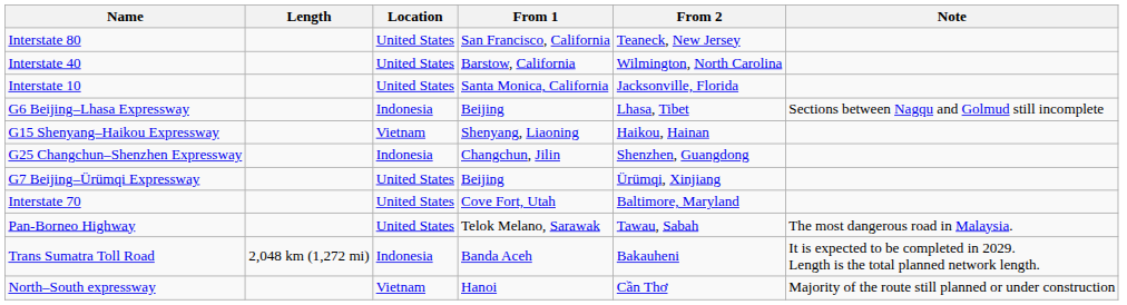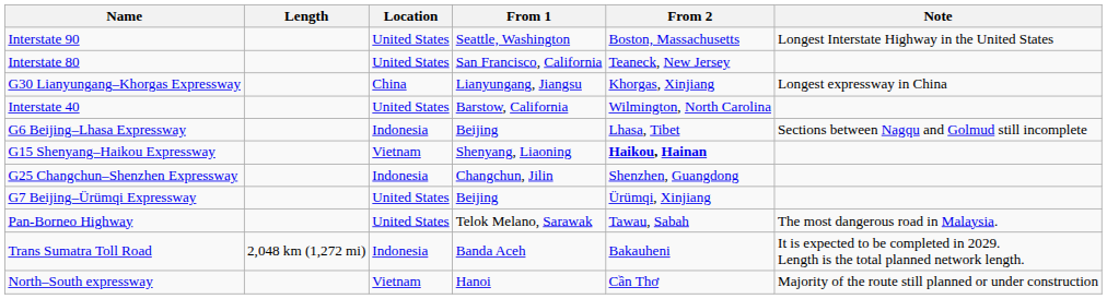 <table class="wikitable sortable">
 <tr>
 <th>Name</th>
 <th>Length</th>
 <th>Location</th>
 <th>From 1</th>
 <th>From 2</th>
 <th>Note</th>
 </tr>
 <tr>
+<td><a href='#'>Interstate 90</a></td>
+<td></td>
+<td><a href='#'>United States</a></td>
+<td><a href='#'>Seattle, Washington</a></td>
+<td><a href='#'>Boston, Massachusetts</a></td>
+<td>Longest Interstate Highway in the United States</td>
+</tr>
+<tr>
 <td><a href='#'>Interstate 80</a></td>
 <td></td>
 <td><a href='#'>United States</a></td>
 <td><a href='#'>San Francisco</a>, <a href='#'>California</a></td>
 <td><a href='#'>Teaneck</a>, <a href='#'>New Jersey</a></td>
 <td></td>
 </tr>
 <tr>
+<td><a href='#'>G30 Lianyungang–Khorgas Expressway</a></td>
+<td></td>
+<td><a href='#'>China</a></td>
+<td><a href='#'>Lianyungang</a>, <a href='#'>Jiangsu</a></td>
+<td><a href='#'>Khorgas</a>, <a href='#'>Xinjiang</a></td>
+<td>Longest expressway in China</td>
+</tr>
+<tr>
 <td><a href='#'>Interstate 40</a></td>
 <td></td>
 <td><a href='#'>United States</a></td>
 <td><a href='#'>Barstow</a>, <a href='#'>California</a></td>
 <td><a href='#'>Wilmington</a>, <a href='#'>North Carolina</a></td>
-<td></td>
-</tr>
-<tr>
-<td><a href='#'>Interstate 10</a></td>
-<td></td>
-<td><a href='#'>United States</a></td>
-<td><a href='#'>Santa Monica, California</a></td>
-<td><a href='#'>Jacksonville, Florida</a></td>
 <td></td>
 </tr>
 <tr>
 <td><a href='#'>G6 Beijing–Lhasa Expressway</a></td>
 <td></td>
 <td><a href='#'>Indonesia</a></td>
 <td><a href='#'>Beijing</a></td>
 <td><a href='#'>Lhasa</a>, <a href='#'>Tibet</a></td>
 <td>Sections between <a href='#'>Nagqu</a> and <a href='#'>Golmud</a> still incomplete</td>
 </tr>
 <tr>
 <td><a href='#'>G15 Shenyang–Haikou Expressway</a></td>
 <td></td>
 <td><a href='#'>Vietnam</a></td>
 <td><a href='#'>Shenyang</a>, <a href='#'>Liaoning</a></td>
-<td><a href='#'>Haikou</a>, <a href='#'>Hainan</a></td>
+<td><strong><a href='#'>Haikou</a>, <a href='#'>Hainan</a></strong></td>
 <td></td>
 </tr>
 <tr>
 <td><a href='#'>G25 Changchun–Shenzhen Expressway</a></td>
 <td></td>
 <td><a href='#'>Indonesia</a></td>
 <td><a href='#'>Changchun</a>, <a href='#'>Jilin</a></td>
 <td><a href='#'>Shenzhen</a>, <a href='#'>Guangdong</a></td>
 <td></td>
 </tr>
 <tr>
 <td><a href='#'>G7 Beijing–Ürümqi Expressway</a></td>
 <td></td>
 <td><a href='#'>United States</a></td>
 <td><a href='#'>Beijing</a></td>
 <td><a href='#'>Ürümqi</a>, <a href='#'>Xinjiang</a></td>
-<td></td>
-</tr>
-<tr>
-<td><a href='#'>Interstate 70</a></td>
-<td></td>
-<td><a href='#'>United States</a></td>
-<td><a href='#'>Cove Fort, Utah</a></td>
-<td><a href='#'>Baltimore, Maryland</a></td>
 <td></td>
 </tr>
 <tr>
 <td><a href='#'>Pan-Borneo Highway</a></td>
 <td></td>
 <td><a href='#'>United States</a></td>
 <td>Telok Melano, <a href='#'>Sarawak</a></td>
 <td><a href='#'>Tawau</a>, <a href='#'>Sabah</a></td>
 <td>The most dangerous road in <a href='#'>Malaysia</a>.</td>
 </tr>
 <tr>
 <td><a href='#'>Trans Sumatra Toll Road</a></td>
 <td>2,048 km (1,272 mi)</td>
 <td><a href='#'>Indonesia</a></td>
 <td><a href='#'>Banda Aceh</a></td>
 <td><a href='#'>Bakauheni</a></td>
 <td>It is expected to be completed in 2029.<br>Length is the total planned network length.</td>
 </tr>
 <tr>
 <td><a href='#'>North–South expressway</a></td>
 <td></td>
 <td><a href='#'>Vietnam</a></td>
 <td><a href='#'>Hanoi</a></td>
 <td><a href='#'>Cần Thơ</a></td>
 <td>Majority of the route still planned or under construction</td>
 </tr>
 </table>
